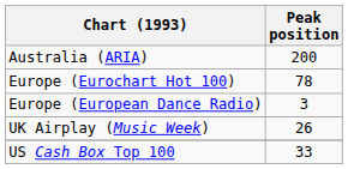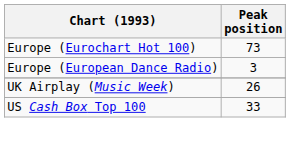 <table class="wikitable">
 <tr>
 <th align="left">Chart (1993)</th>
 <th align="center">Peak<br>position</th>
 </tr>
 <tr>
-<td>Australia (<a href='#'>ARIA</a>)</td>
-<td align="center">200</td>
-</tr>
-<tr>
 <td>Europe (<a href='#'>Eurochart Hot 100</a>)</td>
-<td align="center">78</td>
+<td align="center">73</td>
 </tr>
 <tr>
 <td>Europe (<a href='#'>European Dance Radio</a>)</td>
 <td align="center">3</td>
 </tr>
 <tr>
 </tr>
 <tr>
 <td>UK Airplay (<em><a href='#'>Music Week</a></em>)</td>
 <td align="center">26</td>
 </tr>
 <tr>
 </tr>
 <tr>
 </tr>
 <tr>
 </tr>
 <tr>
 <td>US <a href='#'><em>Cash Box</em> Top 100</a></td>
 <td align="center">33</td>
 </tr>
 </table>
